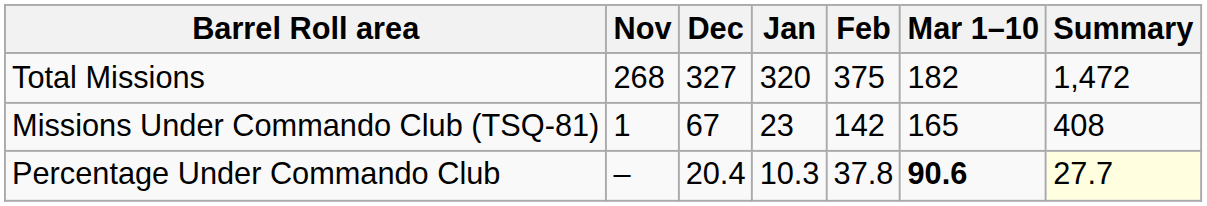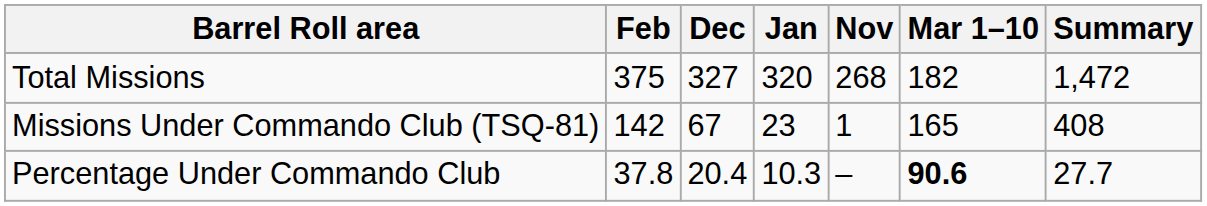 <table class="wikitable">
 <tr>
 <th>Barrel Roll area</th>
-<th>Nov</th>
+<th>Feb</th>
 <th>Dec</th>
 <th>Jan</th>
-<th>Feb</th>
+<th>Nov</th>
 <th>Mar 1–10</th>
 <th>Summary</th>
 </tr>
 <tr>
 <td>Total Missions</td>
-<td>268</td>
+<td>375</td>
 <td>327</td>
 <td>320</td>
-<td>375</td>
+<td>268</td>
 <td>182</td>
 <td>1,472</td>
 </tr>
 <tr>
 <td>Missions Under Commando Club (TSQ-81)</td>
-<td>1</td>
+<td>142</td>
 <td>67</td>
 <td>23</td>
-<td>142</td>
+<td>1</td>
 <td>165</td>
 <td>408</td>
 </tr>
 <tr>
 <td>Percentage Under Commando Club</td>
-<td>–</td>
+<td>37.8</td>
 <td>20.4</td>
 <td>10.3</td>
-<td>37.8</td>
+<td>–</td>
 <td><strong>90.6</strong></td>
-<td style="background: lightyellow;">27.7</td>
+<td>27.7</td>
 </tr>
 </table>
